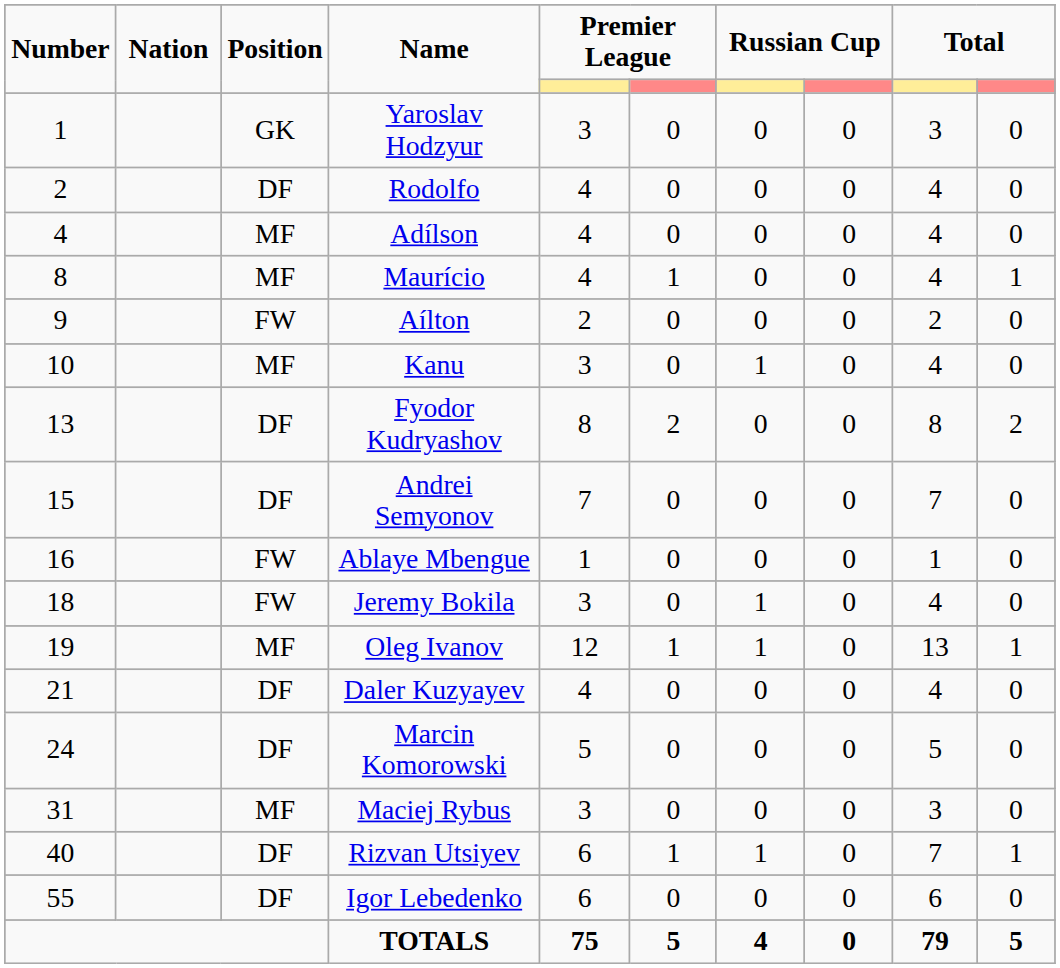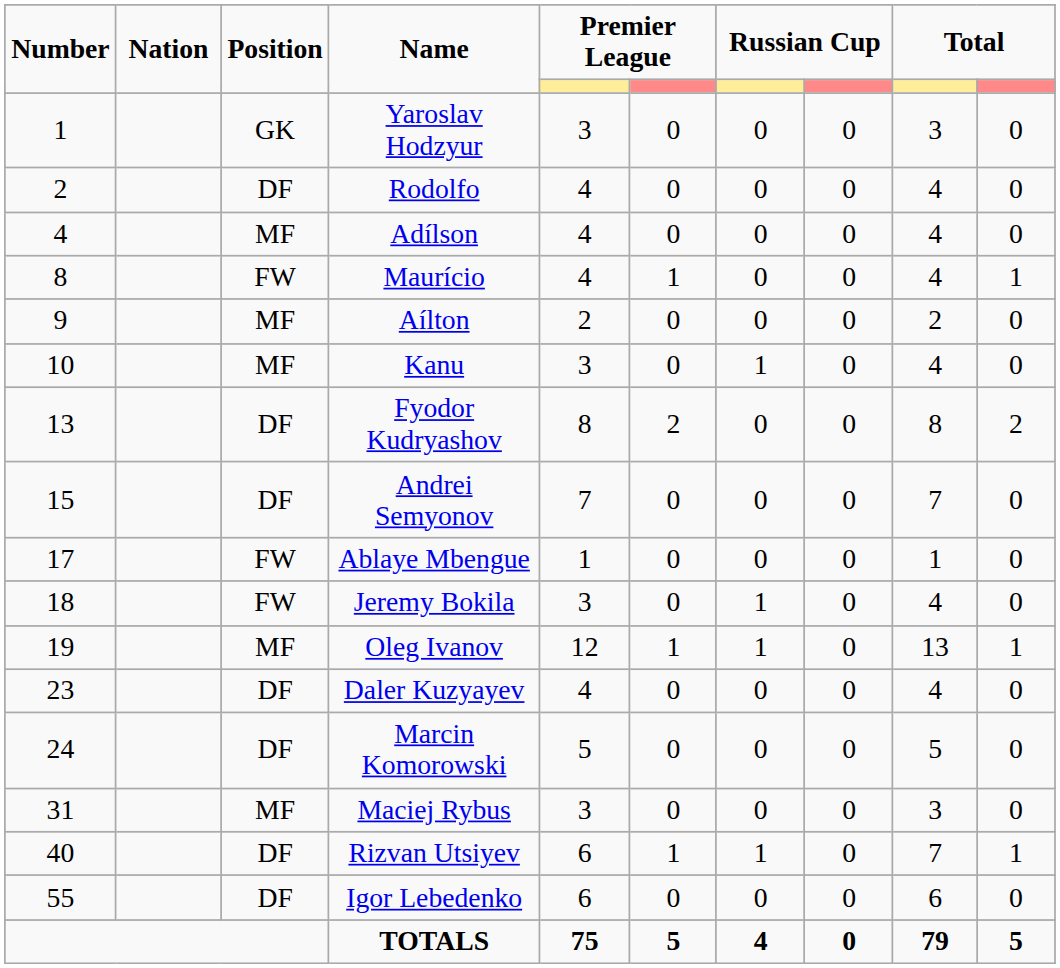 <table class="wikitable" style="font-size: 100%; text-align: center;">
 <tr>
 <td rowspan="2" width="10%" align="center"><strong>Number</strong></td>
 <td rowspan="2" width="10%" align="center"><strong>Nation</strong></td>
 <td rowspan="2" width="10%" align="center"><strong>Position</strong></td>
 <td rowspan="2" width="20%" align="center"><strong>Name</strong></td>
 <td colspan="2" align="center"><strong>Premier League</strong></td>
 <td colspan="2" align="center"><strong>Russian Cup</strong></td>
 <td colspan="2" align="center"><strong>Total</strong></td>
 </tr>
 <tr>
 <th width=60 style="background: #FFEE99"></th>
 <th width=60 style="background: #FF8888"></th>
 <th width=60 style="background: #FFEE99"></th>
 <th width=60 style="background: #FF8888"></th>
 <th width=60 style="background: #FFEE99"></th>
 <th width=60 style="background: #FF8888"></th>
 </tr>
 <tr>
 <td>1</td>
 <td></td>
 <td>GK</td>
 <td><a href='#'>Yaroslav Hodzyur</a></td>
 <td>3</td>
 <td>0</td>
 <td>0</td>
 <td>0</td>
 <td>3</td>
 <td>0</td>
 </tr>
 <tr>
 <td>2</td>
 <td></td>
 <td>DF</td>
 <td><a href='#'>Rodolfo</a></td>
 <td>4</td>
 <td>0</td>
 <td>0</td>
 <td>0</td>
 <td>4</td>
 <td>0</td>
 </tr>
 <tr>
 <td>4</td>
 <td></td>
 <td>MF</td>
 <td><a href='#'>Adílson</a></td>
 <td>4</td>
 <td>0</td>
 <td>0</td>
 <td>0</td>
 <td>4</td>
 <td>0</td>
 </tr>
 <tr>
 <td>8</td>
 <td></td>
-<td>MF</td>
+<td>FW</td>
 <td><a href='#'>Maurício</a></td>
 <td>4</td>
 <td>1</td>
 <td>0</td>
 <td>0</td>
 <td>4</td>
 <td>1</td>
 </tr>
 <tr>
 <td>9</td>
 <td></td>
-<td>FW</td>
+<td>MF</td>
 <td><a href='#'>Aílton</a></td>
 <td>2</td>
 <td>0</td>
 <td>0</td>
 <td>0</td>
 <td>2</td>
 <td>0</td>
 </tr>
 <tr>
 <td>10</td>
 <td></td>
 <td>MF</td>
 <td><a href='#'>Kanu</a></td>
 <td>3</td>
 <td>0</td>
 <td>1</td>
 <td>0</td>
 <td>4</td>
 <td>0</td>
 </tr>
 <tr>
 <td>13</td>
 <td></td>
 <td>DF</td>
 <td><a href='#'>Fyodor Kudryashov</a></td>
 <td>8</td>
 <td>2</td>
 <td>0</td>
 <td>0</td>
 <td>8</td>
 <td>2</td>
 </tr>
 <tr>
 <td>15</td>
 <td></td>
 <td>DF</td>
 <td><a href='#'>Andrei Semyonov</a></td>
 <td>7</td>
 <td>0</td>
 <td>0</td>
 <td>0</td>
 <td>7</td>
 <td>0</td>
 </tr>
 <tr>
-<td>16</td>
+<td>17</td>
 <td></td>
 <td>FW</td>
 <td><a href='#'>Ablaye Mbengue</a></td>
 <td>1</td>
 <td>0</td>
 <td>0</td>
 <td>0</td>
 <td>1</td>
 <td>0</td>
 </tr>
 <tr>
 <td>18</td>
 <td></td>
 <td>FW</td>
 <td><a href='#'>Jeremy Bokila</a></td>
 <td>3</td>
 <td>0</td>
 <td>1</td>
 <td>0</td>
 <td>4</td>
 <td>0</td>
 </tr>
 <tr>
 <td>19</td>
 <td></td>
 <td>MF</td>
 <td><a href='#'>Oleg Ivanov</a></td>
 <td>12</td>
 <td>1</td>
 <td>1</td>
 <td>0</td>
 <td>13</td>
 <td>1</td>
 </tr>
 <tr>
-<td>21</td>
+<td>23</td>
 <td></td>
 <td>DF</td>
 <td><a href='#'>Daler Kuzyayev</a></td>
 <td>4</td>
 <td>0</td>
 <td>0</td>
 <td>0</td>
 <td>4</td>
 <td>0</td>
 </tr>
 <tr>
 <td>24</td>
 <td></td>
 <td>DF</td>
 <td><a href='#'>Marcin Komorowski</a></td>
 <td>5</td>
 <td>0</td>
 <td>0</td>
 <td>0</td>
 <td>5</td>
 <td>0</td>
 </tr>
 <tr>
 <td>31</td>
 <td></td>
 <td>MF</td>
 <td><a href='#'>Maciej Rybus</a></td>
 <td>3</td>
 <td>0</td>
 <td>0</td>
 <td>0</td>
 <td>3</td>
 <td>0</td>
 </tr>
 <tr>
 <td>40</td>
 <td></td>
 <td>DF</td>
 <td><a href='#'>Rizvan Utsiyev</a></td>
 <td>6</td>
 <td>1</td>
 <td>1</td>
 <td>0</td>
 <td>7</td>
 <td>1</td>
 </tr>
 <tr>
 <td>55</td>
 <td></td>
 <td>DF</td>
 <td><a href='#'>Igor Lebedenko</a></td>
 <td>6</td>
 <td>0</td>
 <td>0</td>
 <td>0</td>
 <td>6</td>
 <td>0</td>
 </tr>
 <tr>
 <td colspan="3"></td>
 <td><strong>TOTALS</strong></td>
 <td><strong>75</strong></td>
 <td><strong>5</strong></td>
 <td><strong>4</strong></td>
 <td><strong>0</strong></td>
 <td><strong>79</strong></td>
 <td><strong>5</strong></td>
 </tr>
 </table>
